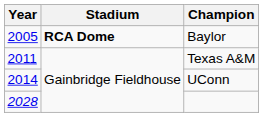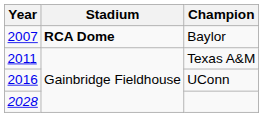 <table class="wikitable sortable">
 <tr>
 <th>Year</th>
 <th>Stadium</th>
 <th>Champion</th>
 </tr>
 <tr>
-<td><a href='#'>2005</a></td>
+<td><a href='#'>2007</a></td>
 <td><strong>RCA Dome</strong></td>
 <td>Baylor</td>
 </tr>
 <tr>
 <td><a href='#'>2011</a></td>
 <td rowspan="3">Gainbridge Fieldhouse</td>
 <td>Texas A&M</td>
 </tr>
 <tr>
-<td><a href='#'>2014</a></td>
+<td><a href='#'>2016</a></td>
 <td>UConn</td>
 </tr>
 <tr>
 <td><em><a href='#'>2028</a></em></td>
 <td></td>
 </tr>
 </table>
